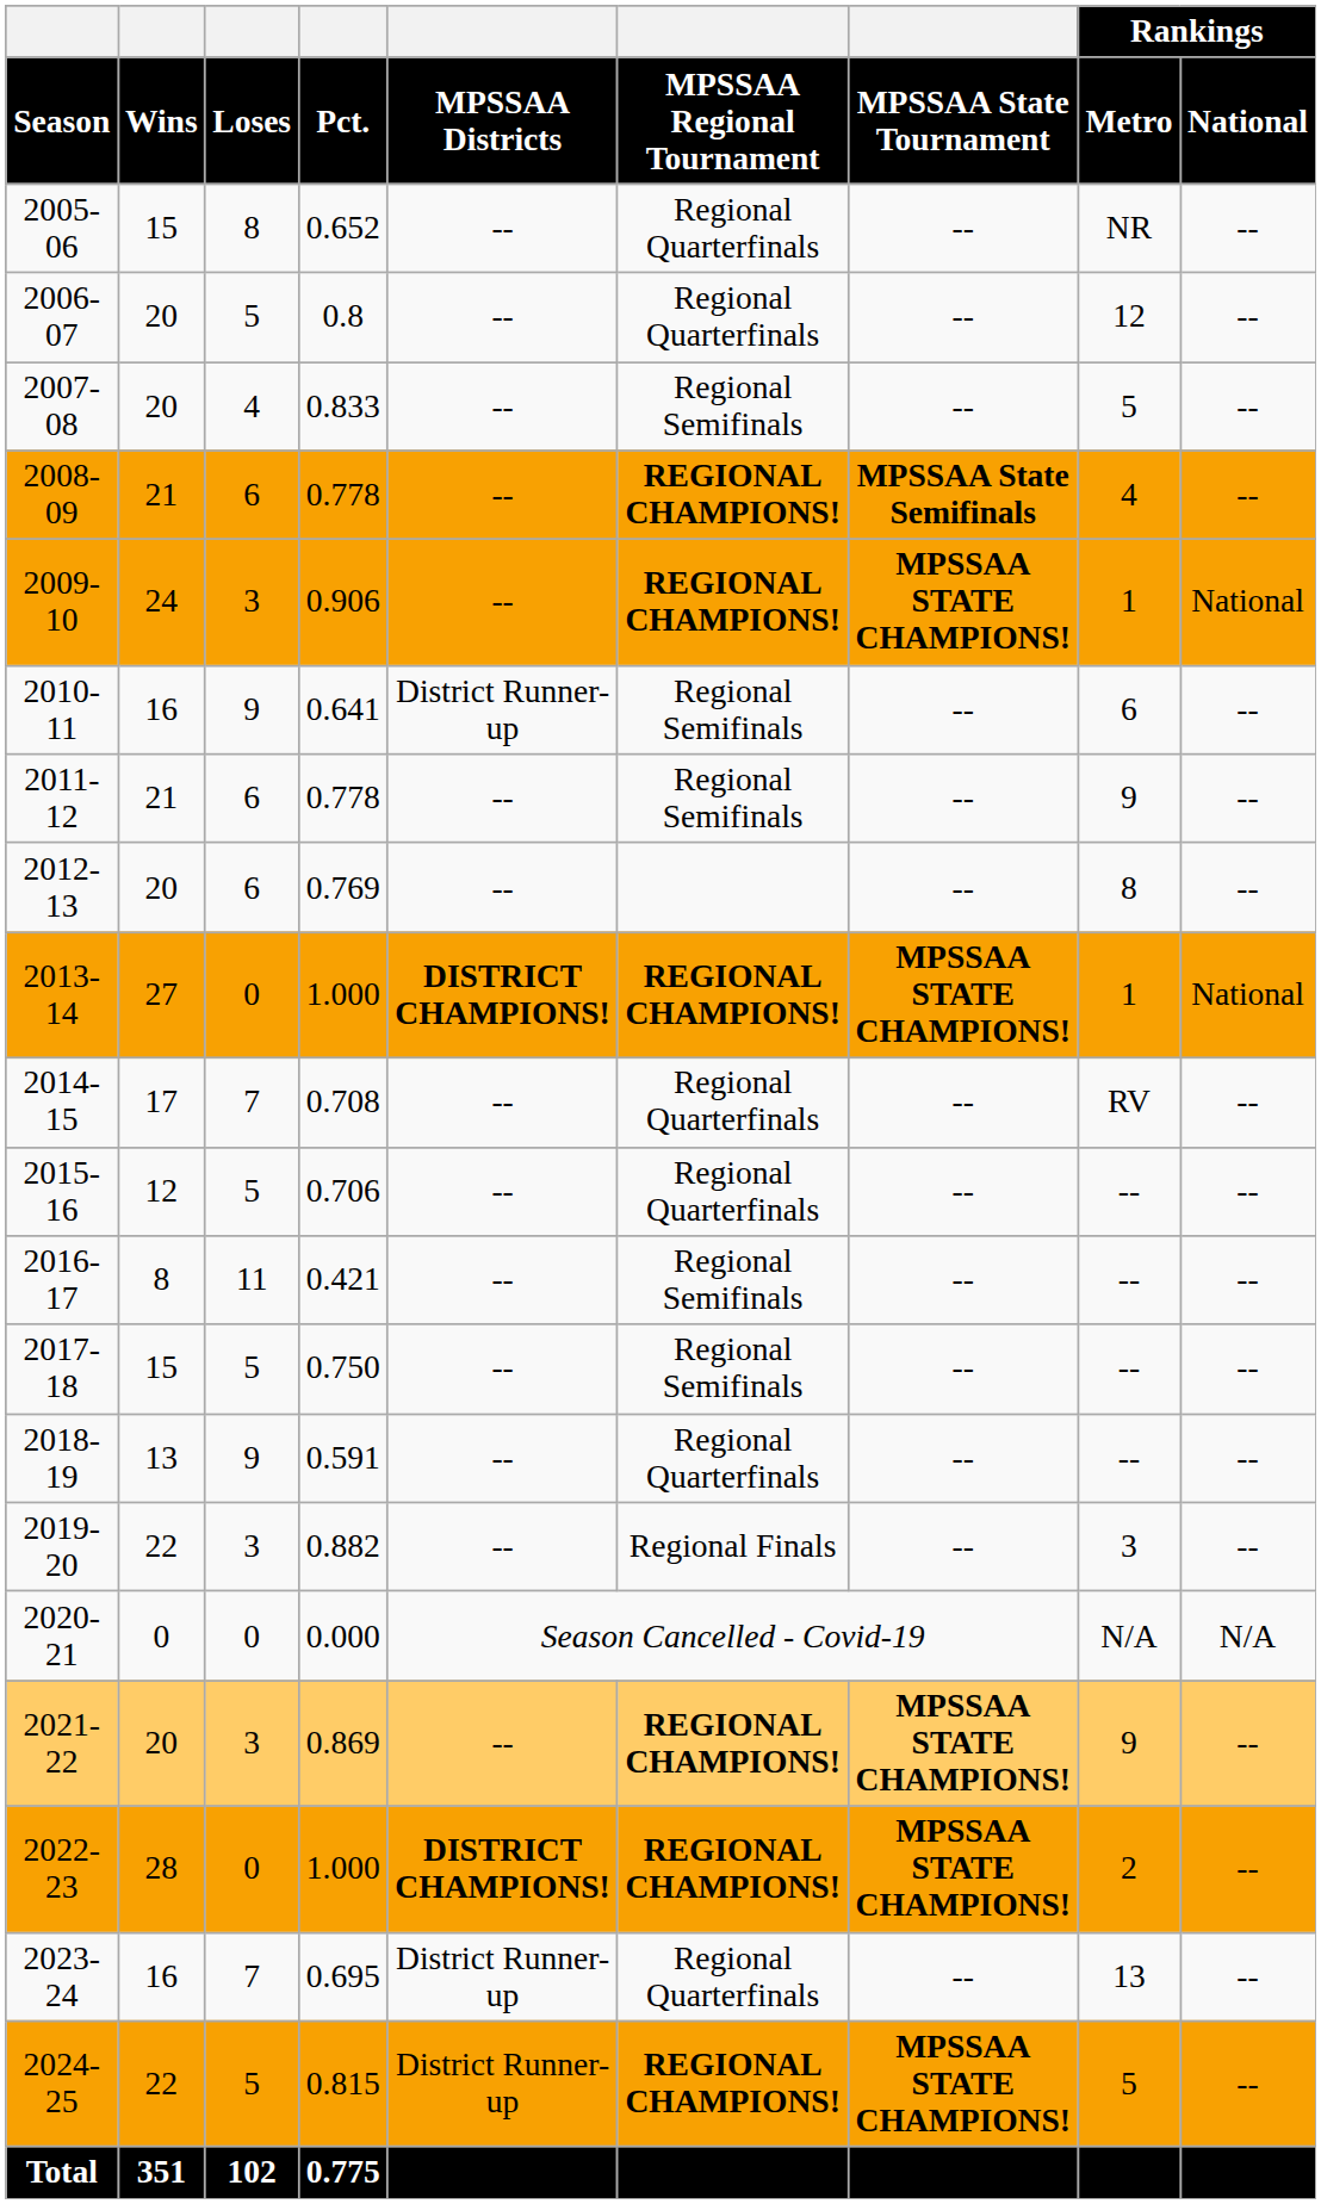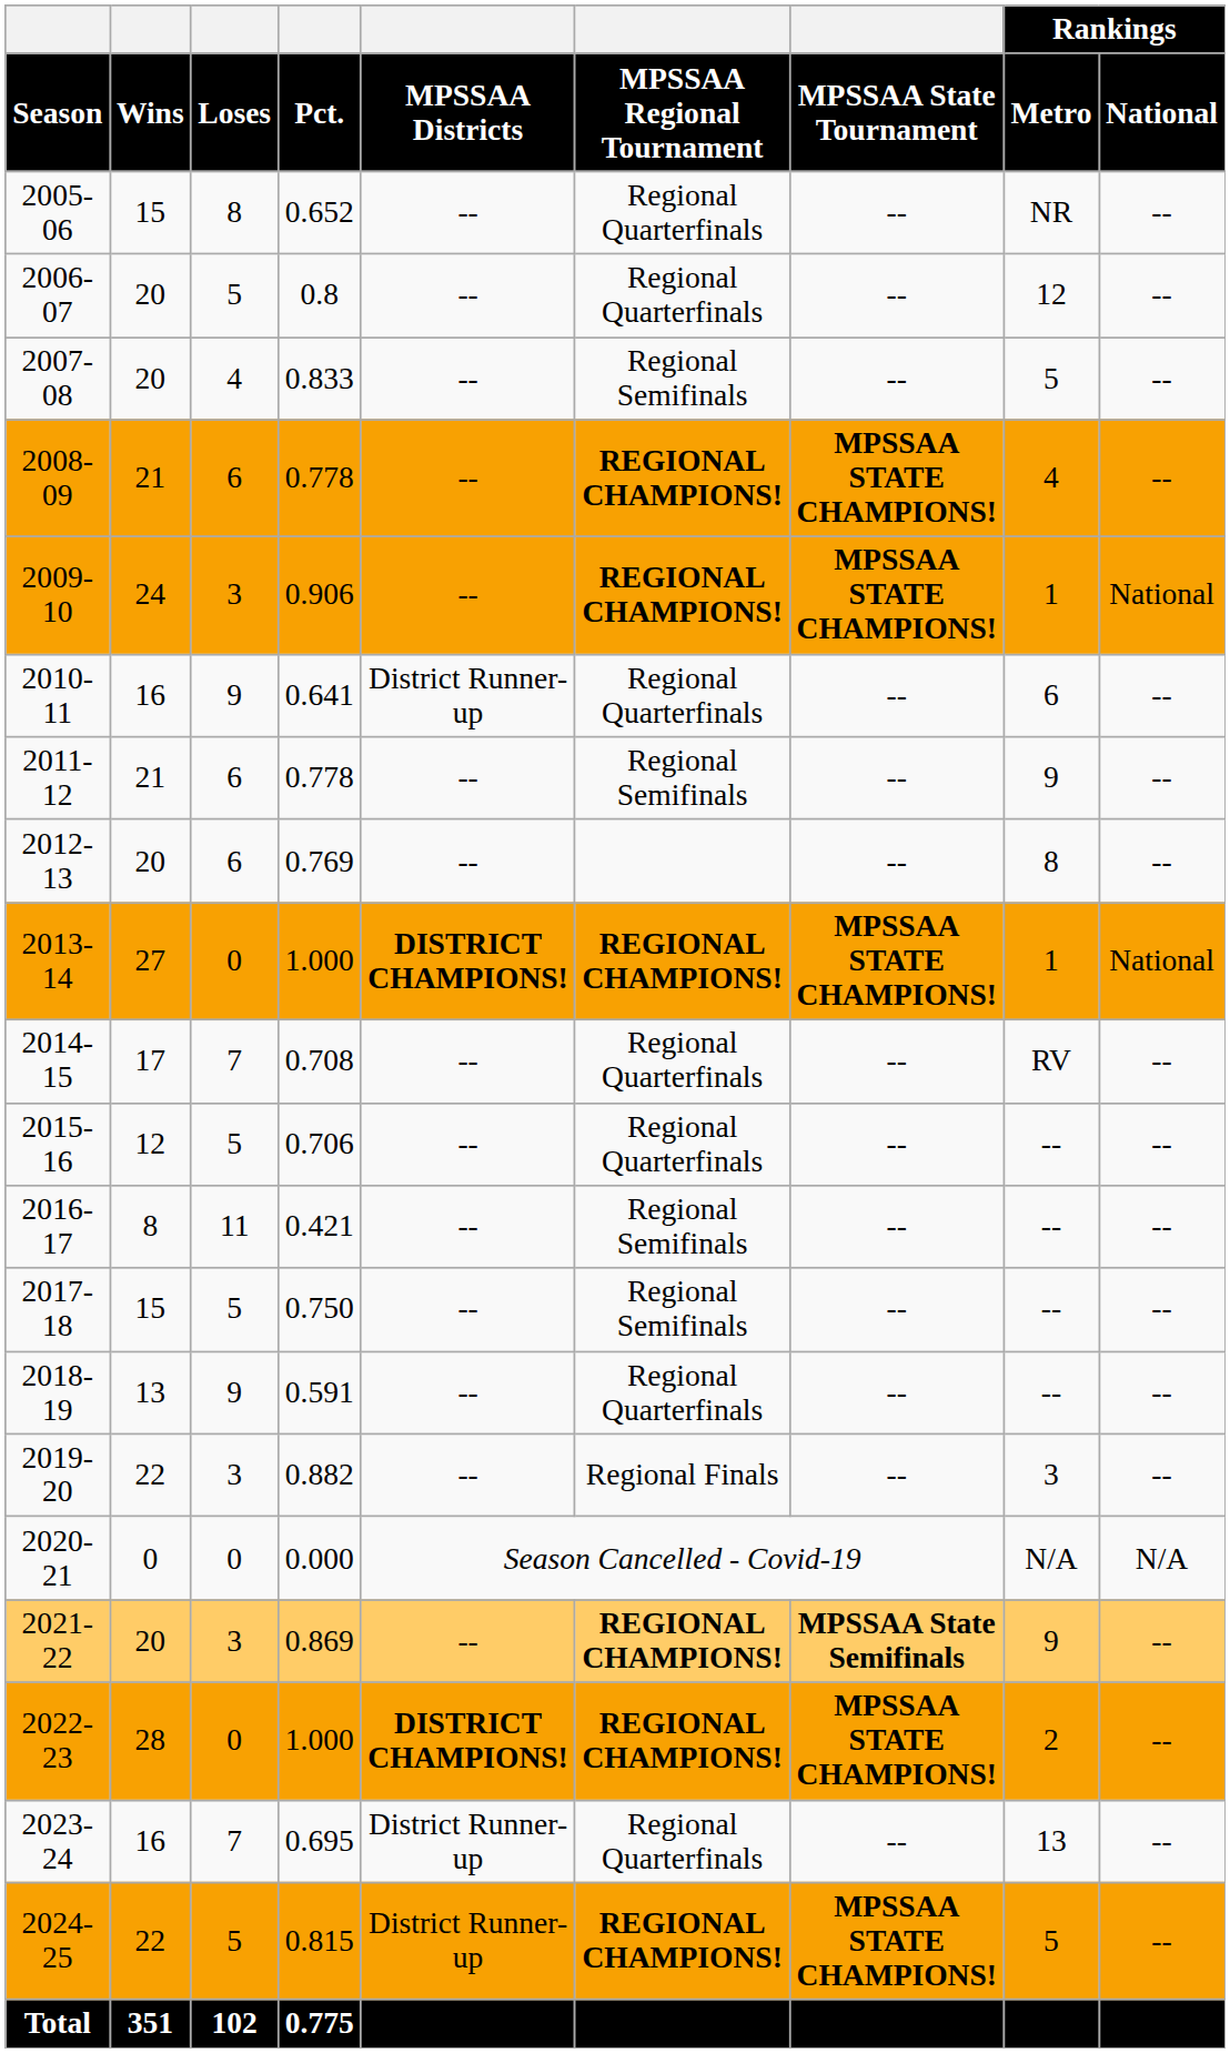 <table class="wikitable" style="text-align:center;">
 <tr style="font-weight:bold; background-color:#ffffff; color:#ffffff;">
 <th></th>
 <th></th>
 <th></th>
 <th></th>
 <th></th>
 <th></th>
 <th></th>
 <th colspan="2" style="background-color:#000000; color:#ffffff;">Rankings</th>
 </tr>
 <tr style="font-weight:bold; background-color:#000000; color:#ffffff;">
 <td>Season</td>
 <td>Wins</td>
 <td>Loses</td>
 <td>Pct.</td>
 <td>MPSSAA Districts</td>
 <td>MPSSAA Regional Tournament</td>
 <td>MPSSAA State Tournament</td>
 <td>Metro</td>
 <td>National</td>
 </tr>
 <tr>
 <td>2005-06</td>
 <td>15</td>
 <td>8</td>
 <td>0.652</td>
 <td>--</td>
 <td>Regional Quarterfinals</td>
 <td>--</td>
 <td>NR</td>
 <td>--</td>
 </tr>
 <tr>
 <td>2006-07</td>
 <td>20</td>
 <td>5</td>
 <td>0.8</td>
 <td>--</td>
 <td>Regional Quarterfinals</td>
 <td>--</td>
 <td>12</td>
 <td>--</td>
 </tr>
 <tr>
 <td>2007-08</td>
 <td>20</td>
 <td>4</td>
 <td>0.833</td>
 <td>--</td>
 <td>Regional Semifinals</td>
 <td>--</td>
 <td>5</td>
 <td>--</td>
 </tr>
 <tr style="background-color:#f8a102;">
 <td>2008-09</td>
 <td>21</td>
 <td>6</td>
 <td>0.778</td>
 <td>--</td>
 <td style="font-weight:bold;">REGIONAL CHAMPIONS!</td>
-<td style="font-weight:bold;">MPSSAA State Semifinals</td>
+<td style="font-weight:bold;">MPSSAA STATE CHAMPIONS!</td>
 <td>4</td>
 <td>--</td>
 </tr>
 <tr style="background-color:#f8a102;">
 <td>2009-10</td>
 <td>24</td>
 <td>3</td>
 <td>0.906</td>
 <td>--</td>
 <td style="font-weight:bold;">REGIONAL CHAMPIONS!</td>
 <td style="font-weight:bold;">MPSSAA STATE CHAMPIONS!</td>
 <td>1</td>
 <td>National</td>
 </tr>
 <tr>
 <td>2010-11</td>
 <td>16</td>
 <td>9</td>
 <td>0.641</td>
 <td>District Runner-up</td>
-<td>Regional Semifinals</td>
+<td>Regional Quarterfinals</td>
 <td>--</td>
 <td>6</td>
 <td>--</td>
 </tr>
 <tr>
 <td>2011-12</td>
 <td>21</td>
 <td>6</td>
 <td>0.778</td>
 <td>--</td>
 <td>Regional Semifinals</td>
 <td>--</td>
 <td>9</td>
 <td>--</td>
 </tr>
 <tr>
 <td>2012-13</td>
 <td>20</td>
 <td>6</td>
 <td>0.769</td>
 <td>--</td>
 <td></td>
 <td>--</td>
 <td>8</td>
 <td>--</td>
 </tr>
 <tr style="background-color:#f8a102;">
 <td>2013-14</td>
 <td>27</td>
 <td>0</td>
 <td>1.000</td>
 <td style="font-weight:bold;">DISTRICT CHAMPIONS!</td>
 <td style="font-weight:bold;">REGIONAL CHAMPIONS!</td>
 <td style="font-weight:bold;">MPSSAA STATE CHAMPIONS!</td>
 <td>1</td>
 <td>National</td>
 </tr>
 <tr>
 <td>2014-15</td>
 <td>17</td>
 <td>7</td>
 <td>0.708</td>
 <td>--</td>
 <td>Regional Quarterfinals</td>
 <td>--</td>
 <td>RV</td>
 <td>--</td>
 </tr>
 <tr>
 <td>2015-16</td>
 <td>12</td>
 <td>5</td>
 <td>0.706</td>
 <td>--</td>
 <td>Regional Quarterfinals</td>
 <td>--</td>
 <td>--</td>
 <td>--</td>
 </tr>
 <tr>
 <td>2016-17</td>
 <td>8</td>
 <td>11</td>
 <td>0.421</td>
 <td>--</td>
 <td>Regional Semifinals</td>
 <td>--</td>
 <td>--</td>
 <td>--</td>
 </tr>
 <tr>
 <td>2017-18</td>
 <td>15</td>
 <td>5</td>
 <td>0.750</td>
 <td>--</td>
 <td>Regional Semifinals</td>
 <td>--</td>
 <td>--</td>
 <td>--</td>
 </tr>
 <tr>
 <td>2018-19</td>
 <td>13</td>
 <td>9</td>
 <td>0.591</td>
 <td>--</td>
 <td>Regional Quarterfinals</td>
 <td>--</td>
 <td>--</td>
 <td>--</td>
 </tr>
 <tr>
 <td>2019-20</td>
 <td>22</td>
 <td>3</td>
 <td>0.882</td>
 <td>--</td>
 <td>Regional Finals</td>
 <td>--</td>
 <td>3</td>
 <td>--</td>
 </tr>
 <tr>
 <td>2020-21</td>
 <td>0</td>
 <td>0</td>
 <td>0.000</td>
 <td colspan="3" style="font-style:italic;">Season Cancelled - Covid-19</td>
 <td>N/A</td>
 <td>N/A</td>
 </tr>
 <tr style="background-color:#ffcc67;">
 <td>2021-22</td>
 <td>20</td>
 <td>3</td>
 <td>0.869</td>
 <td>--</td>
 <td style="font-weight:bold;">REGIONAL CHAMPIONS!</td>
-<td style="font-weight:bold;">MPSSAA STATE CHAMPIONS!</td>
+<td style="font-weight:bold;">MPSSAA State Semifinals</td>
 <td>9</td>
 <td>--</td>
 </tr>
 <tr style="background-color:#f8a102;">
 <td>2022-23</td>
 <td>28</td>
 <td>0</td>
 <td>1.000</td>
 <td style="font-weight:bold;">DISTRICT CHAMPIONS!</td>
 <td style="font-weight:bold;">REGIONAL CHAMPIONS!</td>
 <td style="font-weight:bold;">MPSSAA STATE CHAMPIONS!</td>
 <td>2</td>
 <td>--</td>
 </tr>
 <tr>
 <td>2023-24</td>
 <td>16</td>
 <td>7</td>
 <td>0.695</td>
 <td>District Runner-up</td>
 <td>Regional Quarterfinals</td>
 <td>--</td>
 <td>13</td>
 <td>--</td>
 </tr>
 <tr style="background-color:#f8a102;">
 <td>2024-25</td>
 <td>22</td>
 <td>5</td>
 <td>0.815</td>
 <td>District Runner-up</td>
 <td style="font-weight:bold;">REGIONAL CHAMPIONS!</td>
 <td style="font-weight:bold;">MPSSAA STATE CHAMPIONS!</td>
 <td>5</td>
 <td>--</td>
 </tr>
 <tr style="background-color:#000000;">
 <td style="font-weight:bold; color:#ffffff;">Total</td>
 <td style="font-weight:bold; color:#ffffff;">351</td>
 <td style="font-weight:bold; color:#ffffff;">102</td>
 <td style="font-weight:bold; color:#ffffff;">0.775</td>
 <td></td>
 <td></td>
 <td></td>
 <td style="text-align:left;"></td>
 <td style="text-align:left;"></td>
 </tr>
 </table>
